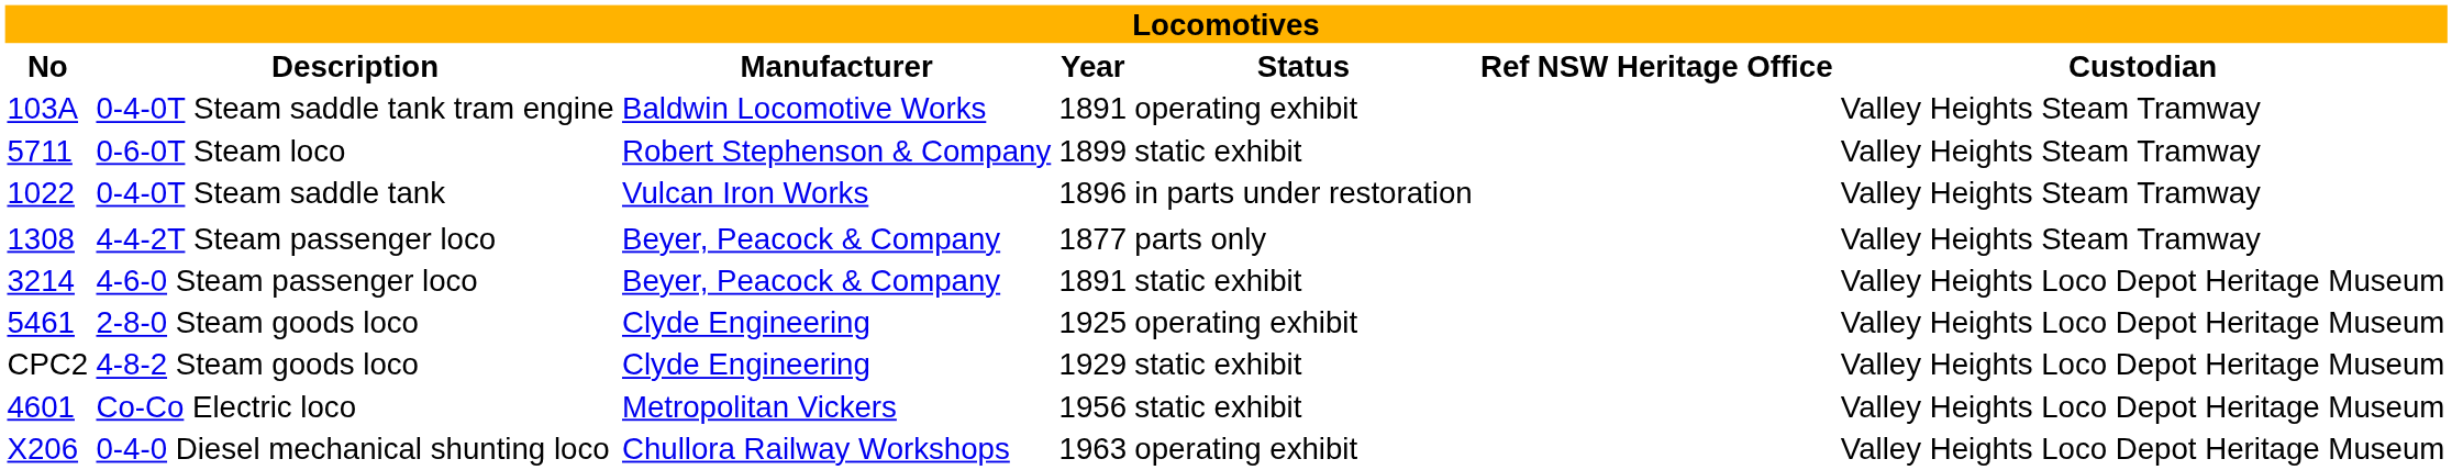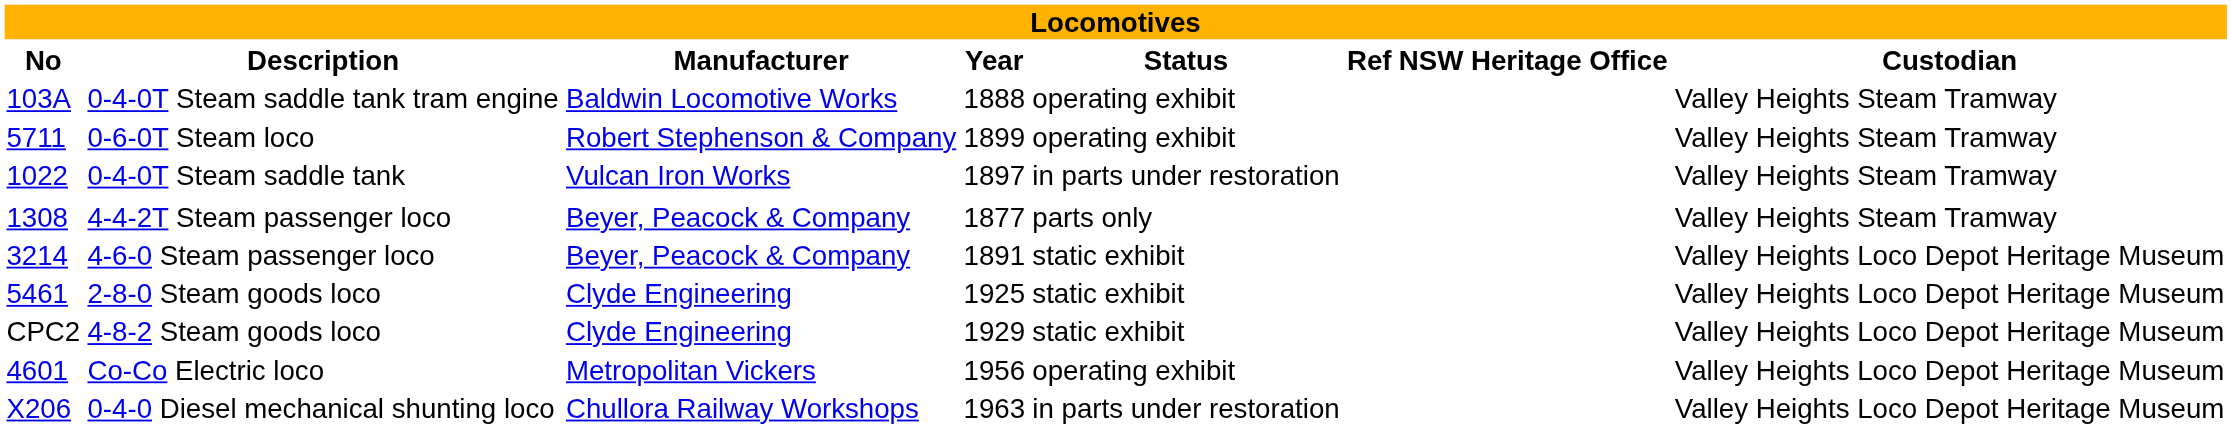 <table class="toccolours" style=" font-size:95%;">
 <tr>
 <th colspan="9" bgcolor="#FFB300">Locomotives</th>
 </tr>
 <tr>
 <th>No</th>
 <th>Description</th>
 <th>Manufacturer</th>
 <th>Year</th>
 <th>Status</th>
 <th>Ref</th>
 <th>NSW Heritage Office</th>
 <th>Custodian</th>
 </tr>
 <tr -style="background:#E5E5FF">
 <td><a href='#'>103A</a></td>
 <td><a href='#'>0-4-0T</a> Steam saddle tank tram engine</td>
 <td><a href='#'>Baldwin Locomotive Works</a></td>
-<td>1891</td>
+<td>1888</td>
 <td>operating exhibit</td>
 <td></td>
 <td></td>
 <td>Valley Heights Steam Tramway</td>
 </tr>
 <tr>
 <td><a href='#'>5711</a></td>
 <td><a href='#'>0-6-0T</a> Steam loco</td>
 <td><a href='#'>Robert Stephenson & Company</a></td>
 <td>1899</td>
-<td>static exhibit</td>
+<td>operating exhibit</td>
 <td></td>
 <td></td>
 <td>Valley Heights Steam Tramway</td>
 </tr>
 <tr -style="background:#E5E5FF">
 <td><a href='#'>1022</a></td>
 <td><a href='#'>0-4-0T</a> Steam saddle tank</td>
 <td><a href='#'>Vulcan Iron Works</a></td>
-<td>1896</td>
+<td>1897</td>
 <td>in parts under restoration</td>
 <td></td>
 <td></td>
 <td>Valley Heights Steam Tramway</td>
 </tr>
 <tr>
 </tr>
 <tr>
 <td><a href='#'>1308</a></td>
 <td><a href='#'>4-4-2T</a> Steam passenger loco</td>
 <td><a href='#'>Beyer, Peacock & Company</a></td>
 <td>1877</td>
 <td>parts only</td>
 <td></td>
 <td></td>
 <td>Valley Heights Steam Tramway</td>
 </tr>
 <tr -style="background:#E5E5FF">
 <td><a href='#'>3214</a></td>
 <td><a href='#'>4-6-0</a> Steam passenger loco</td>
 <td><a href='#'>Beyer, Peacock & Company</a></td>
 <td>1891</td>
 <td>static exhibit</td>
 <td></td>
 <td></td>
 <td>Valley Heights Loco Depot Heritage Museum</td>
 </tr>
 <tr>
 <td><a href='#'>5461</a></td>
 <td><a href='#'>2-8-0</a> Steam goods loco</td>
 <td><a href='#'>Clyde Engineering</a></td>
 <td>1925</td>
-<td>operating exhibit</td>
+<td>static exhibit</td>
 <td></td>
 <td></td>
 <td>Valley Heights Loco Depot Heritage Museum</td>
 </tr>
 <tr -style="background:#E5E5FF">
 <td>CPC2</td>
 <td><a href='#'>4-8-2</a> Steam goods loco</td>
 <td><a href='#'>Clyde Engineering</a></td>
 <td>1929</td>
 <td>static exhibit</td>
 <td></td>
 <td></td>
 <td>Valley Heights Loco Depot Heritage Museum</td>
 </tr>
 <tr>
 <td><a href='#'>4601</a></td>
 <td><a href='#'>Co-Co</a> Electric loco</td>
 <td><a href='#'>Metropolitan Vickers</a></td>
 <td>1956</td>
-<td>static exhibit</td>
+<td>operating exhibit</td>
 <td></td>
 <td></td>
 <td>Valley Heights Loco Depot Heritage Museum</td>
 </tr>
 <tr -style="background:#E5E5FF">
 <td><a href='#'>X206</a></td>
 <td><a href='#'>0-4-0</a> Diesel mechanical shunting loco</td>
 <td><a href='#'>Chullora Railway Workshops</a></td>
 <td>1963</td>
-<td>operating exhibit</td>
+<td>in parts under restoration</td>
 <td></td>
 <td></td>
 <td>Valley Heights Loco Depot Heritage Museum</td>
 </tr>
 </table>
